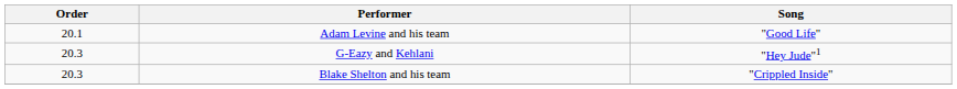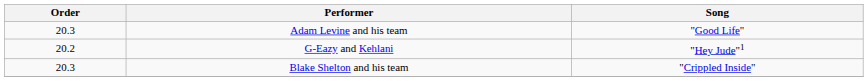 <table class="wikitable" style="text-align:center; width:100%;">
 <tr>
 <th>Order</th>
 <th>Performer</th>
 <th>Song</th>
 </tr>
 <tr>
-<td>20.1</td>
+<td>20.3</td>
 <td><a href='#'>Adam Levine</a> and his team <br> </td>
 <td>"<a href='#'>Good Life</a>"</td>
 </tr>
 <tr>
-<td>20.3</td>
+<td>20.2</td>
 <td><a href='#'>G-Eazy</a> and <a href='#'>Kehlani</a></td>
 <td>"<a href='#'>Hey Jude</a>"<sup>1</sup></td>
 </tr>
 <tr>
 <td>20.3</td>
 <td><a href='#'>Blake Shelton</a> and his team <br> </td>
 <td>"<a href='#'>Crippled Inside</a>"</td>
 </tr>
 <tr>
 </tr>
 </table>
